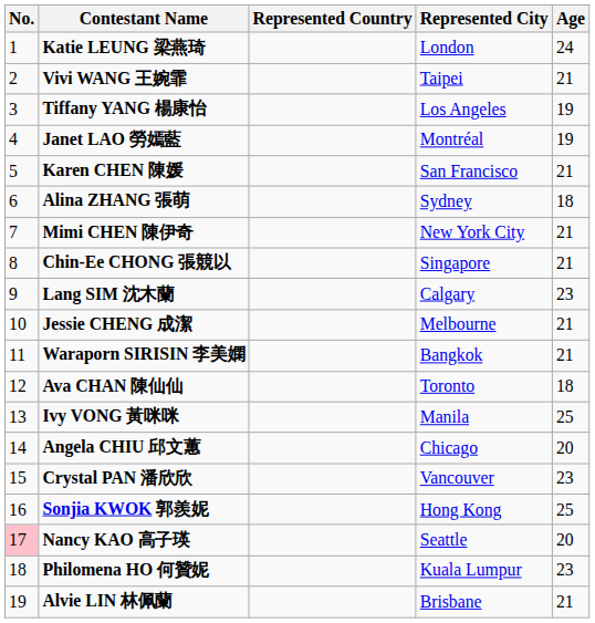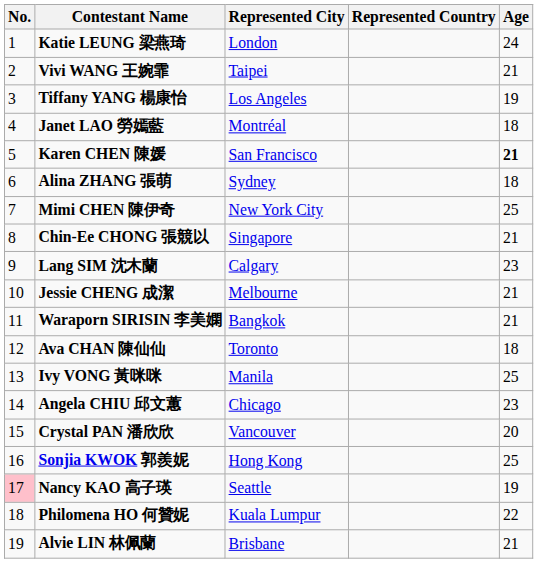 <table class="sortable wikitable">
 <tr>
 <th>No.</th>
 <th>Contestant Name</th>
+<th>Represented City</th>
 <th>Represented Country</th>
-<th>Represented City</th>
 <th>Age</th>
 </tr>
 <tr>
 <td>1</td>
 <td><strong>Katie LEUNG 梁燕琦</strong></td>
+<td><a href='#'>London</a></td>
 <td></td>
-<td><a href='#'>London</a></td>
 <td>24</td>
 </tr>
 <tr>
 <td>2</td>
 <td><strong>Vivi WANG 王婉霏</strong></td>
+<td><a href='#'>Taipei</a></td>
 <td></td>
-<td><a href='#'>Taipei</a></td>
 <td>21</td>
 </tr>
 <tr>
 <td>3</td>
 <td><strong>Tiffany YANG 楊康怡</strong></td>
+<td><a href='#'>Los Angeles</a></td>
 <td></td>
-<td><a href='#'>Los Angeles</a></td>
 <td>19</td>
 </tr>
 <tr>
 <td>4</td>
 <td><strong>Janet LAO 勞嫣藍</strong></td>
+<td><a href='#'>Montréal</a></td>
 <td></td>
-<td><a href='#'>Montréal</a></td>
-<td>19</td>
+<td>18</td>
 </tr>
 <tr>
 <td>5</td>
 <td><strong>Karen CHEN 陳媛</strong></td>
+<td><a href='#'>San Francisco</a></td>
 <td></td>
-<td><a href='#'>San Francisco</a></td>
-<td>21</td>
+<td><strong>21</strong></td>
 </tr>
 <tr>
 <td>6</td>
 <td><strong>Alina ZHANG 張萌</strong></td>
+<td><a href='#'>Sydney</a></td>
 <td></td>
-<td><a href='#'>Sydney</a></td>
 <td>18</td>
 </tr>
 <tr>
 <td>7</td>
 <td><strong>Mimi CHEN 陳伊奇</strong></td>
+<td><a href='#'>New York City</a></td>
 <td></td>
-<td><a href='#'>New York City</a></td>
-<td>21</td>
+<td>25</td>
 </tr>
 <tr>
 <td>8</td>
 <td><strong>Chin-Ee CHONG 張競以</strong></td>
+<td><a href='#'>Singapore</a></td>
 <td></td>
-<td><a href='#'>Singapore</a></td>
 <td>21</td>
 </tr>
 <tr>
 <td>9</td>
 <td><strong>Lang SIM 沈木蘭</strong></td>
+<td><a href='#'>Calgary</a></td>
 <td></td>
-<td><a href='#'>Calgary</a></td>
 <td>23</td>
 </tr>
 <tr>
 <td>10</td>
 <td><strong>Jessie CHENG 成潔</strong></td>
+<td><a href='#'>Melbourne</a></td>
 <td></td>
-<td><a href='#'>Melbourne</a></td>
 <td>21</td>
 </tr>
 <tr>
 <td>11</td>
 <td><strong>Waraporn SIRISIN 李美嫻</strong></td>
+<td><a href='#'>Bangkok</a></td>
 <td></td>
-<td><a href='#'>Bangkok</a></td>
 <td>21</td>
 </tr>
 <tr>
 <td>12</td>
 <td><strong>Ava CHAN 陳仙仙</strong></td>
+<td><a href='#'>Toronto</a></td>
 <td></td>
-<td><a href='#'>Toronto</a></td>
 <td>18</td>
 </tr>
 <tr>
 <td>13</td>
 <td><strong>Ivy VONG 黃咪咪</strong></td>
+<td><a href='#'>Manila</a></td>
 <td></td>
-<td><a href='#'>Manila</a></td>
 <td>25</td>
 </tr>
 <tr>
 <td>14</td>
 <td><strong>Angela CHIU 邱文蕙</strong></td>
+<td><a href='#'>Chicago</a></td>
 <td></td>
-<td><a href='#'>Chicago</a></td>
-<td>20</td>
+<td>23</td>
 </tr>
 <tr>
 <td>15</td>
 <td><strong>Crystal PAN 潘欣欣</strong></td>
+<td><a href='#'>Vancouver</a></td>
 <td></td>
-<td><a href='#'>Vancouver</a></td>
-<td>23</td>
+<td>20</td>
 </tr>
 <tr>
 <td>16</td>
 <td><strong><a href='#'>Sonjia KWOK</a> 郭羨妮</strong></td>
+<td><a href='#'>Hong Kong</a></td>
 <td></td>
-<td><a href='#'>Hong Kong</a></td>
 <td>25</td>
 </tr>
 <tr>
 <td style="background: pink;">17</td>
 <td><strong>Nancy KAO 高子瑛</strong></td>
+<td><a href='#'>Seattle</a></td>
 <td></td>
-<td><a href='#'>Seattle</a></td>
-<td>20</td>
+<td>19</td>
 </tr>
 <tr>
 <td>18</td>
 <td><strong>Philomena HO 何贊妮</strong></td>
+<td><a href='#'>Kuala Lumpur</a></td>
 <td></td>
-<td><a href='#'>Kuala Lumpur</a></td>
-<td>23</td>
+<td>22</td>
 </tr>
 <tr>
 <td>19</td>
 <td><strong>Alvie LIN 林佩蘭</strong></td>
+<td><a href='#'>Brisbane</a></td>
 <td></td>
-<td><a href='#'>Brisbane</a></td>
 <td>21</td>
 </tr>
 </table>
